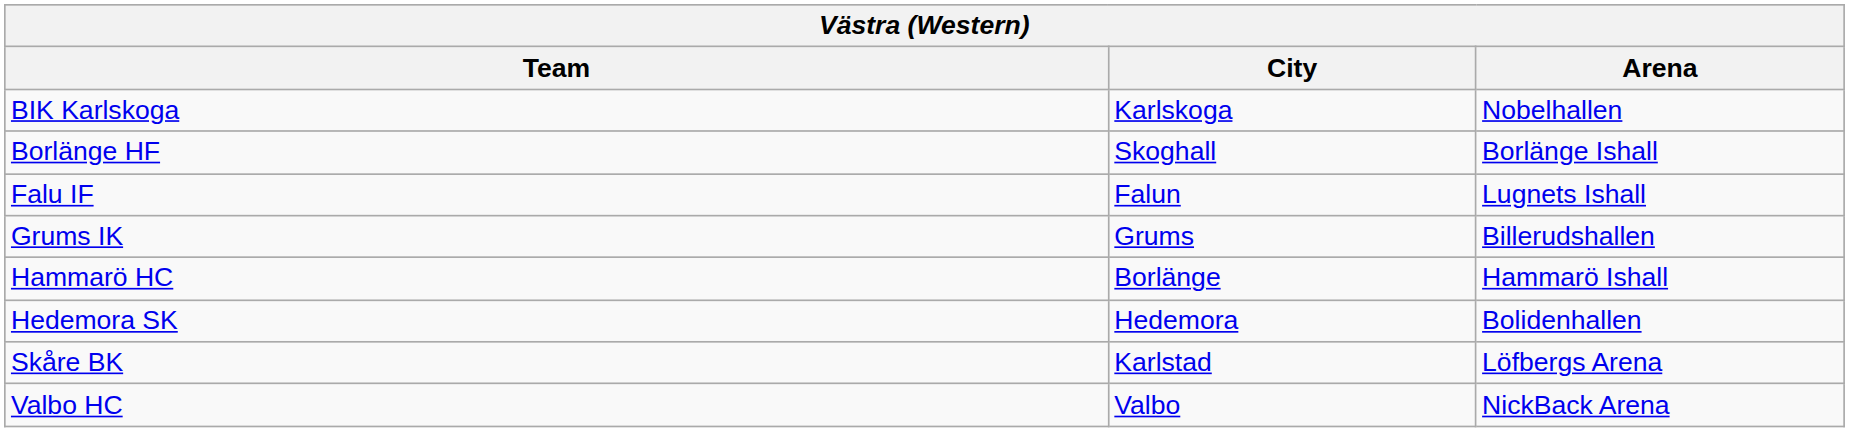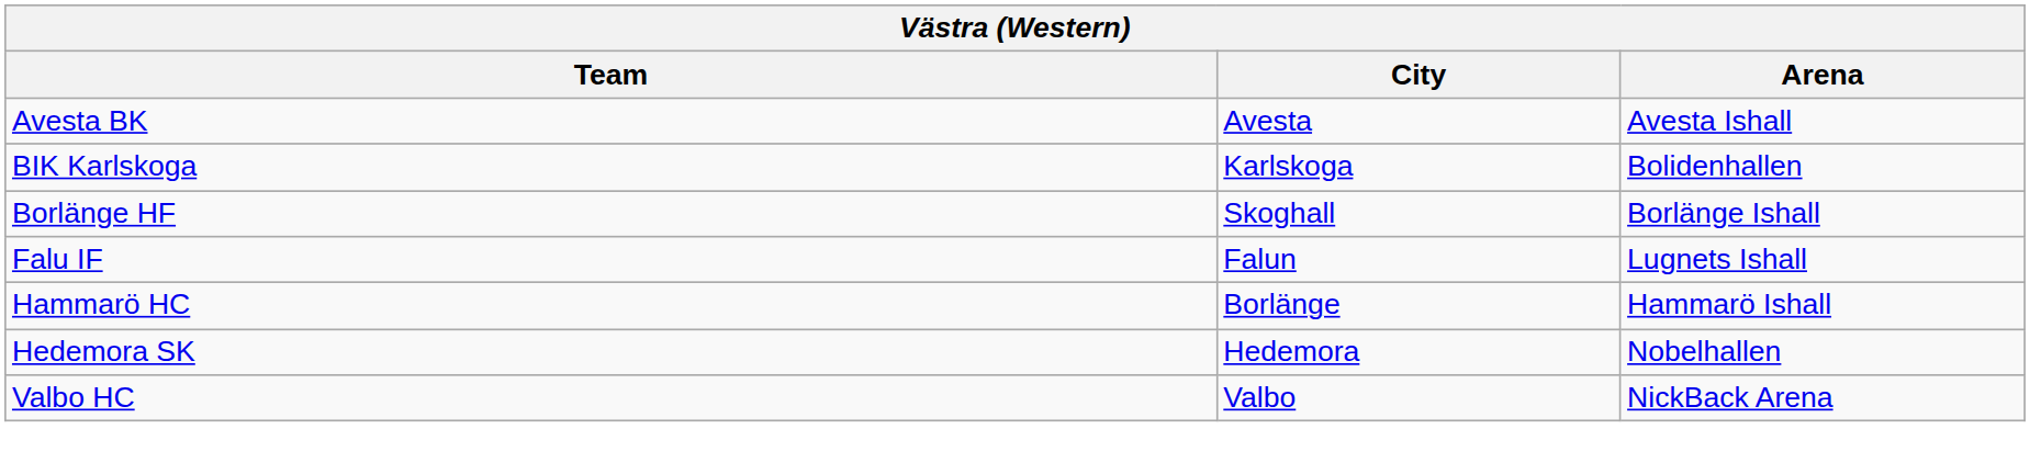 <table class="wikitable" width="70%">
 <tr>
 <th colspan="3"><em>Västra (Western)</em></th>
 </tr>
 <tr>
 <th width="60%">Team</th>
 <th width="20%">City</th>
 <th width="20%">Arena</th>
 </tr>
 <tr>
+<td><a href='#'>Avesta BK</a></td>
+<td><a href='#'>Avesta</a></td>
+<td><a href='#'>Avesta Ishall</a></td>
+</tr>
+<tr>
 <td><a href='#'>BIK Karlskoga</a></td>
 <td><a href='#'>Karlskoga</a></td>
-<td><a href='#'>Nobelhallen</a></td>
+<td><a href='#'>Bolidenhallen</a></td>
 </tr>
 <tr>
 <td><a href='#'>Borlänge HF</a></td>
 <td><a href='#'>Skoghall</a></td>
 <td><a href='#'>Borlänge Ishall</a></td>
 </tr>
 <tr>
 <td><a href='#'>Falu IF</a></td>
 <td><a href='#'>Falun</a></td>
 <td><a href='#'>Lugnets Ishall</a></td>
 </tr>
 <tr>
-<td><a href='#'>Grums IK</a></td>
-<td><a href='#'>Grums</a></td>
-<td><a href='#'>Billerudshallen</a></td>
-</tr>
-<tr>
 <td><a href='#'>Hammarö HC</a></td>
 <td><a href='#'>Borlänge</a></td>
 <td><a href='#'>Hammarö Ishall</a></td>
 </tr>
 <tr>
 <td><a href='#'>Hedemora SK</a></td>
 <td><a href='#'>Hedemora</a></td>
-<td><a href='#'>Bolidenhallen</a></td>
-</tr>
-<tr>
-<td><a href='#'>Skåre BK</a></td>
-<td><a href='#'>Karlstad</a></td>
-<td><a href='#'>Löfbergs Arena</a></td>
+<td><a href='#'>Nobelhallen</a></td>
 </tr>
 <tr>
 <td><a href='#'>Valbo HC</a></td>
 <td><a href='#'>Valbo</a></td>
 <td><a href='#'>NickBack Arena</a></td>
 </tr>
 </table>
